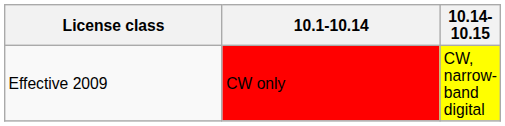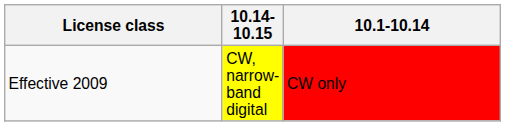 <table class="wikitable" style="font-size:70%">
 <tr>
 <th style="width: 150px;">License class</th>
+<th style="width: 20px;">10.14-10.15</th>
 <th style="width: 150px;">10.1-10.14</th>
-<th style="width: 20px;">10.14-10.15</th>
 </tr>
 <tr>
 <td>Effective 2009</td>
+<td style="background-color: yellow">CW, narrow-band digital</td>
 <td style="background-color: red">CW only</td>
-<td style="background-color: yellow">CW, narrow-band digital</td>
 </tr>
 </table>
